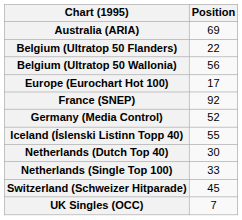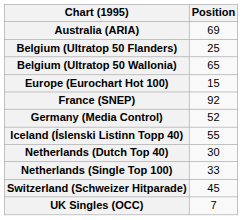 <table class="wikitable sortable plainrowheaders" style="text-align:center">
 <tr>
 <th>Chart (1995)</th>
 <th>Position</th>
 </tr>
 <tr>
 <th scope="row">Australia (ARIA)</th>
 <td>69</td>
 </tr>
 <tr>
 <th scope="row">Belgium (Ultratop 50 Flanders)</th>
-<td>22</td>
+<td>25</td>
 </tr>
 <tr>
 <th scope="row">Belgium (Ultratop 50 Wallonia)</th>
-<td>56</td>
+<td>65</td>
 </tr>
 <tr>
 <th scope="row">Europe (Eurochart Hot 100)</th>
-<td>17</td>
+<td>15</td>
 </tr>
 <tr>
 <th scope="row">France (SNEP)</th>
 <td>92</td>
 </tr>
 <tr>
 <th scope="row">Germany (Media Control)</th>
 <td>52</td>
 </tr>
 <tr>
 <th scope="row">Iceland (Íslenski Listinn Topp 40)</th>
 <td>55</td>
 </tr>
 <tr>
 <th scope="row">Netherlands (Dutch Top 40)</th>
 <td>30</td>
 </tr>
 <tr>
 <th scope="row">Netherlands (Single Top 100)</th>
 <td>33</td>
 </tr>
 <tr>
 <th scope="row">Switzerland (Schweizer Hitparade)</th>
 <td>45</td>
 </tr>
 <tr>
 <th scope="row">UK Singles (OCC)</th>
 <td>7</td>
 </tr>
 </table>
